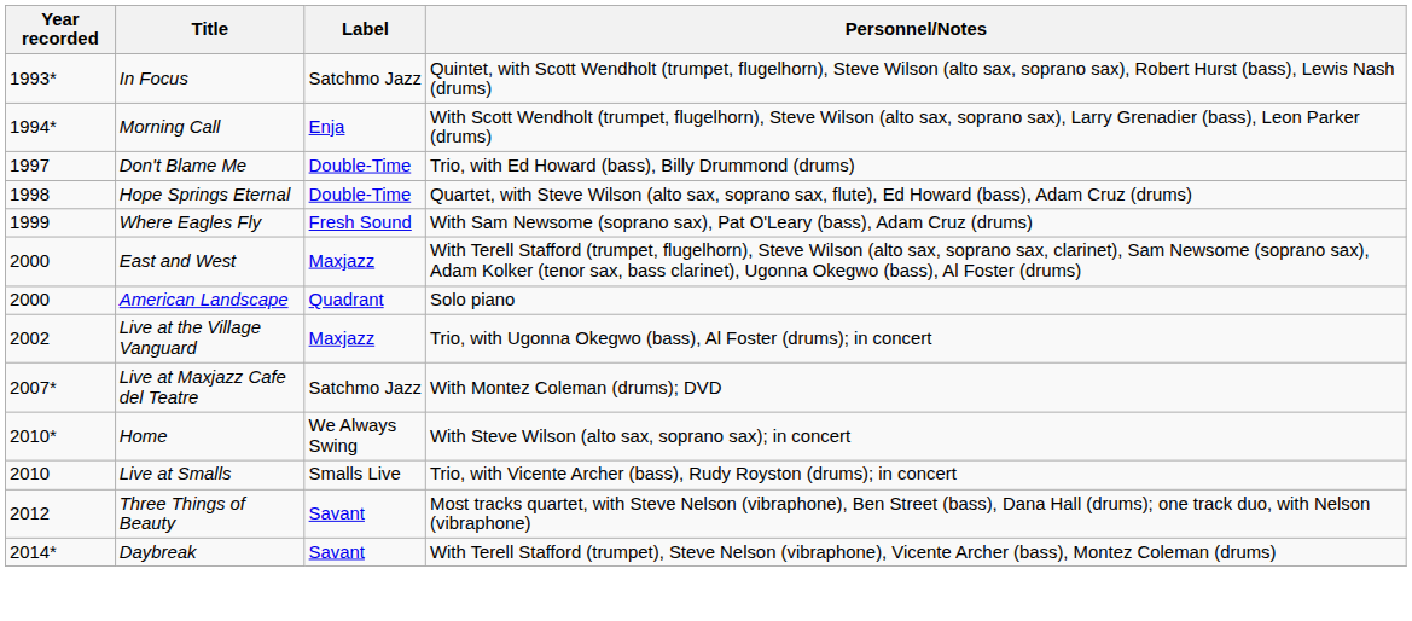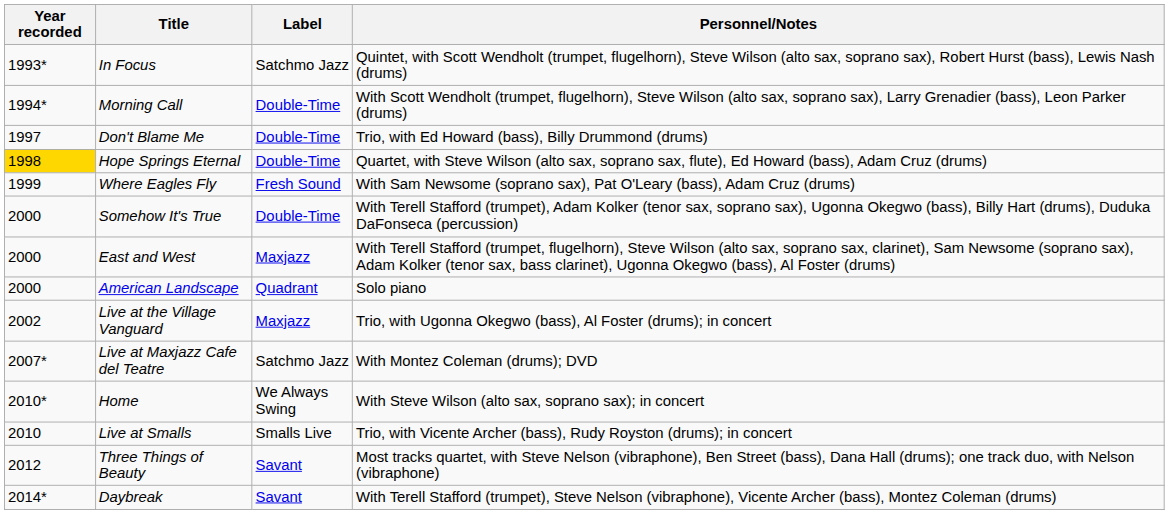 <table class="wikitable sortable">
 <tr>
 <th>Year recorded</th>
 <th>Title</th>
 <th>Label</th>
 <th>Personnel/Notes</th>
 </tr>
 <tr>
 <td>1993*</td>
 <td><em>In Focus</em></td>
 <td>Satchmo Jazz</td>
 <td>Quintet, with Scott Wendholt (trumpet, flugelhorn), Steve Wilson (alto sax, soprano sax), Robert Hurst (bass), Lewis Nash (drums)</td>
 </tr>
 <tr>
 <td>1994*</td>
 <td><em>Morning Call</em></td>
-<td><a href='#'>Enja</a></td>
+<td><a href='#'>Double-Time</a></td>
 <td>With Scott Wendholt (trumpet, flugelhorn), Steve Wilson (alto sax, soprano sax), Larry Grenadier (bass), Leon Parker (drums)</td>
 </tr>
 <tr>
 <td>1997</td>
 <td><em>Don't Blame Me</em></td>
 <td><a href='#'>Double-Time</a></td>
 <td>Trio, with Ed Howard (bass), Billy Drummond (drums)</td>
 </tr>
 <tr>
-<td>1998</td>
+<td style="background: gold;">1998</td>
 <td><em>Hope Springs Eternal</em></td>
 <td><a href='#'>Double-Time</a></td>
 <td>Quartet, with Steve Wilson (alto sax, soprano sax, flute), Ed Howard (bass), Adam Cruz (drums)</td>
 </tr>
 <tr>
 <td>1999</td>
 <td><em>Where Eagles Fly</em></td>
 <td><a href='#'>Fresh Sound</a></td>
 <td>With Sam Newsome (soprano sax), Pat O'Leary (bass), Adam Cruz (drums)</td>
+</tr>
+<tr>
+<td>2000</td>
+<td><em>Somehow It's True</em></td>
+<td><a href='#'>Double-Time</a></td>
+<td>With Terell Stafford (trumpet), Adam Kolker (tenor sax, soprano sax), Ugonna Okegwo (bass), Billy Hart (drums), Duduka DaFonseca (percussion)</td>
 </tr>
 <tr>
 <td>2000</td>
 <td><em>East and West</em></td>
 <td><a href='#'>Maxjazz</a></td>
 <td>With Terell Stafford (trumpet, flugelhorn), Steve Wilson (alto sax, soprano sax, clarinet), Sam Newsome (soprano sax), Adam Kolker (tenor sax, bass clarinet), Ugonna Okegwo (bass), Al Foster (drums)</td>
 </tr>
 <tr>
 <td>2000</td>
 <td><em><a href='#'>American Landscape</a></em></td>
 <td><a href='#'>Quadrant</a></td>
 <td>Solo piano</td>
 </tr>
 <tr>
 <td>2002</td>
 <td><em>Live at the Village Vanguard</em></td>
 <td><a href='#'>Maxjazz</a></td>
 <td>Trio, with Ugonna Okegwo (bass), Al Foster (drums); in concert</td>
 </tr>
 <tr>
 <td>2007*</td>
 <td><em>Live at Maxjazz Cafe del Teatre</em></td>
 <td>Satchmo Jazz</td>
 <td>With Montez Coleman (drums); DVD</td>
 </tr>
 <tr>
 <td>2010*</td>
 <td><em>Home</em></td>
 <td>We Always Swing</td>
 <td>With Steve Wilson (alto sax, soprano sax); in concert</td>
 </tr>
 <tr>
 <td>2010</td>
 <td><em>Live at Smalls</em></td>
 <td>Smalls Live</td>
 <td>Trio, with Vicente Archer (bass), Rudy Royston (drums); in concert</td>
 </tr>
 <tr>
 <td>2012</td>
 <td><em>Three Things of Beauty</em></td>
 <td><a href='#'>Savant</a></td>
 <td>Most tracks quartet, with Steve Nelson (vibraphone), Ben Street (bass), Dana Hall (drums); one track duo, with Nelson (vibraphone)</td>
 </tr>
 <tr>
 <td>2014*</td>
 <td><em>Daybreak</em></td>
 <td><a href='#'>Savant</a></td>
 <td>With Terell Stafford (trumpet), Steve Nelson (vibraphone), Vicente Archer (bass), Montez Coleman (drums)</td>
 </tr>
 </table>
